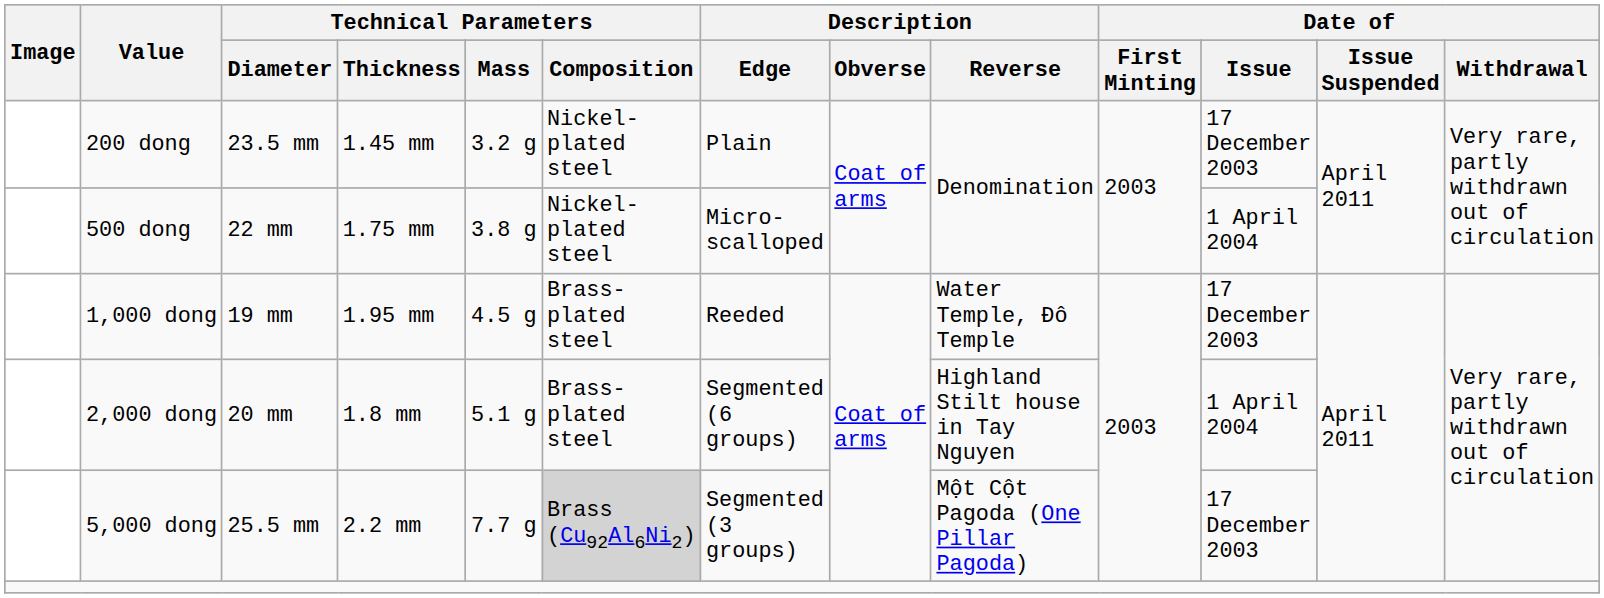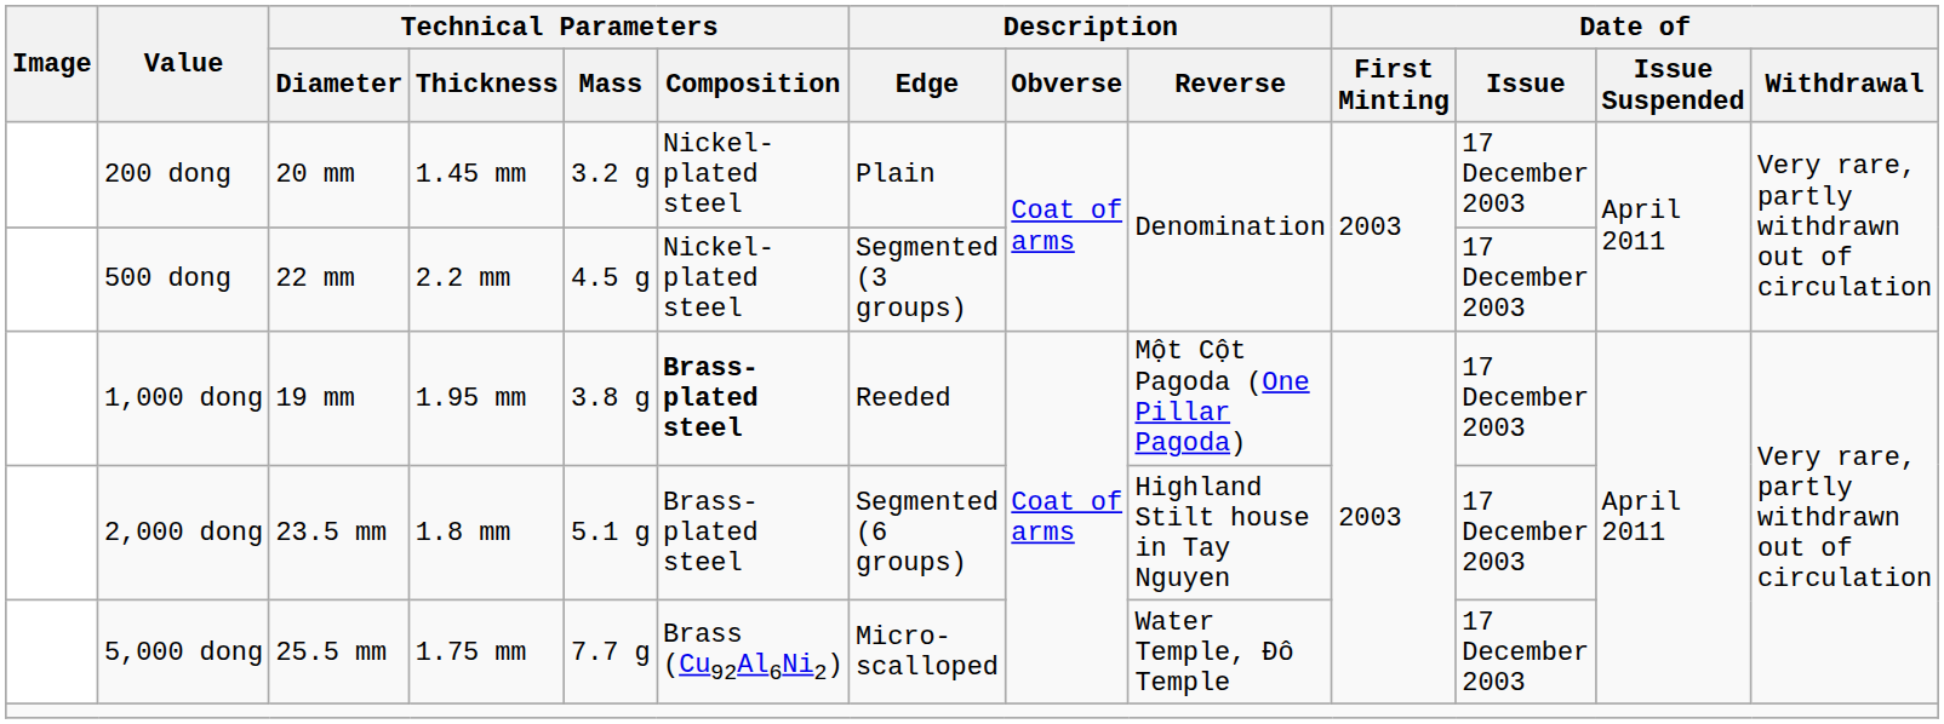 <table class="wikitable">
 <tr>
 <th rowspan=2>Image</th>
 <th rowspan=2>Value</th>
 <th colspan=4>Technical Parameters</th>
 <th colspan="3">Description</th>
 <th colspan=4>Date of</th>
 </tr>
 <tr>
 <th>Diameter</th>
 <th>Thickness</th>
 <th>Mass</th>
 <th>Composition</th>
 <th>Edge</th>
 <th>Obverse</th>
 <th>Reverse</th>
 <th>First Minting</th>
 <th>Issue</th>
 <th>Issue Suspended</th>
 <th>Withdrawal</th>
 </tr>
 <tr>
 <td style="text-align:center; background:#fff;"></td>
 <td>200 dong</td>
-<td>23.5 mm</td>
+<td>20 mm</td>
 <td>1.45 mm</td>
 <td>3.2 g</td>
 <td>Nickel-plated steel</td>
 <td>Plain</td>
 <td rowspan=2><a href='#'>Coat of arms</a></td>
 <td rowspan=2>Denomination</td>
 <td rowspan=2>2003</td>
 <td>17 December 2003</td>
 <td rowspan=2>April 2011</td>
 <td rowspan=2>Very rare, partly withdrawn out of circulation</td>
 </tr>
 <tr>
 <td style="text-align:center; background:#fff;"></td>
 <td>500 dong</td>
 <td>22 mm</td>
-<td>1.75 mm</td>
-<td>3.8 g</td>
+<td>2.2 mm</td>
+<td>4.5 g</td>
 <td>Nickel-plated steel</td>
-<td>Micro-scalloped</td>
-<td>1 April 2004</td>
+<td>Segmented (3 groups)</td>
+<td>17 December 2003</td>
 </tr>
 <tr>
 <td style="text-align:center; background:#fff;"></td>
 <td>1,000 dong</td>
 <td>19 mm</td>
 <td>1.95 mm</td>
-<td>4.5 g</td>
-<td>Brass-plated steel</td>
+<td>3.8 g</td>
+<td><strong>Brass-plated steel</strong></td>
 <td>Reeded</td>
 <td rowspan=3><a href='#'>Coat of arms</a></td>
-<td>Water Temple, Đô Temple</td>
+<td>Một Cột Pagoda (<a href='#'>One Pillar Pagoda</a>)</td>
 <td rowspan=3>2003</td>
 <td>17 December 2003</td>
 <td rowspan=3>April 2011</td>
 <td rowspan=3>Very rare, partly withdrawn out of circulation</td>
 </tr>
 <tr>
 <td style="text-align:center; background:#fff;"></td>
 <td>2,000 dong</td>
-<td>20 mm</td>
+<td>23.5 mm</td>
 <td>1.8 mm</td>
 <td>5.1 g</td>
 <td>Brass-plated steel</td>
 <td>Segmented (6 groups)</td>
 <td>Highland Stilt house in Tay Nguyen</td>
-<td>1 April 2004</td>
+<td>17 December 2003</td>
 </tr>
 <tr>
 <td style="text-align:center; background:#fff;"></td>
 <td>5,000 dong</td>
 <td>25.5 mm</td>
-<td>2.2 mm</td>
+<td>1.75 mm</td>
 <td>7.7 g</td>
-<td style="background: lightgrey;">Brass (<a href='#'>Cu</a><sub>92</sub><a href='#'>Al</a><sub>6</sub><a href='#'>Ni</a><sub>2</sub>)</td>
-<td>Segmented (3 groups)</td>
-<td>Một Cột Pagoda (<a href='#'>One Pillar Pagoda</a>)</td>
+<td>Brass (<a href='#'>Cu</a><sub>92</sub><a href='#'>Al</a><sub>6</sub><a href='#'>Ni</a><sub>2</sub>)</td>
+<td>Micro-scalloped</td>
+<td>Water Temple, Đô Temple</td>
 <td>17 December 2003</td>
 </tr>
 <tr>
 <td colspan=13></td>
 </tr>
 </table>
